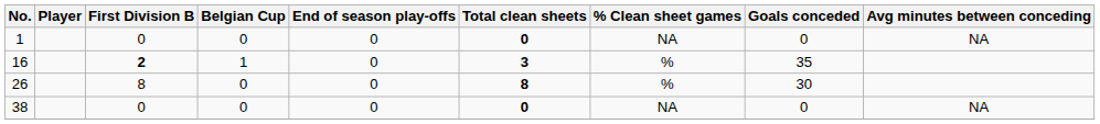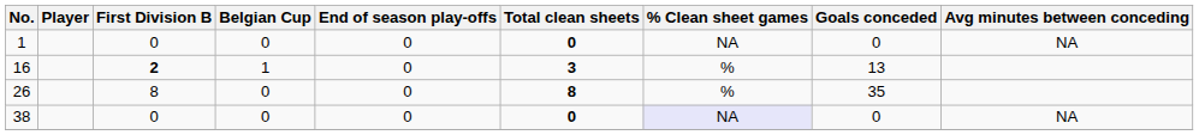 <table class="wikitable sortable alternance"  style="text-align:center">
 <tr>
 <th><strong>No.</strong></th>
 <th><strong>Player</strong></th>
 <th>First Division B</th>
 <th>Belgian Cup</th>
 <th>End of season play-offs</th>
 <th>Total clean sheets</th>
 <th>% Clean sheet games</th>
 <th>Goals conceded</th>
 <th>Avg minutes between conceding</th>
 </tr>
 <tr>
 <td>1</td>
 <td align=left> </td>
 <td>0</td>
 <td>0</td>
 <td>0</td>
 <td><strong>0</strong></td>
 <td>NA</td>
 <td>0</td>
 <td>NA</td>
 </tr>
 <tr>
 <td>16</td>
 <td align=left> </td>
 <td><strong>2</strong></td>
 <td>1</td>
 <td>0</td>
 <td><strong>3</strong></td>
 <td> %</td>
-<td>35</td>
+<td>13</td>
 <td></td>
 </tr>
 <tr>
 <td>26</td>
 <td align=left> </td>
 <td>8</td>
 <td>0</td>
 <td>0</td>
 <td><strong>8</strong></td>
 <td> %</td>
-<td>30</td>
+<td>35</td>
 <td></td>
 </tr>
 <tr>
 <td>38</td>
 <td align=left> </td>
 <td>0</td>
 <td>0</td>
 <td>0</td>
 <td><strong>0</strong></td>
-<td>NA</td>
+<td style="background: lavender;">NA</td>
 <td>0</td>
 <td>NA</td>
 </tr>
 <tr>
 </tr>
 </table>
